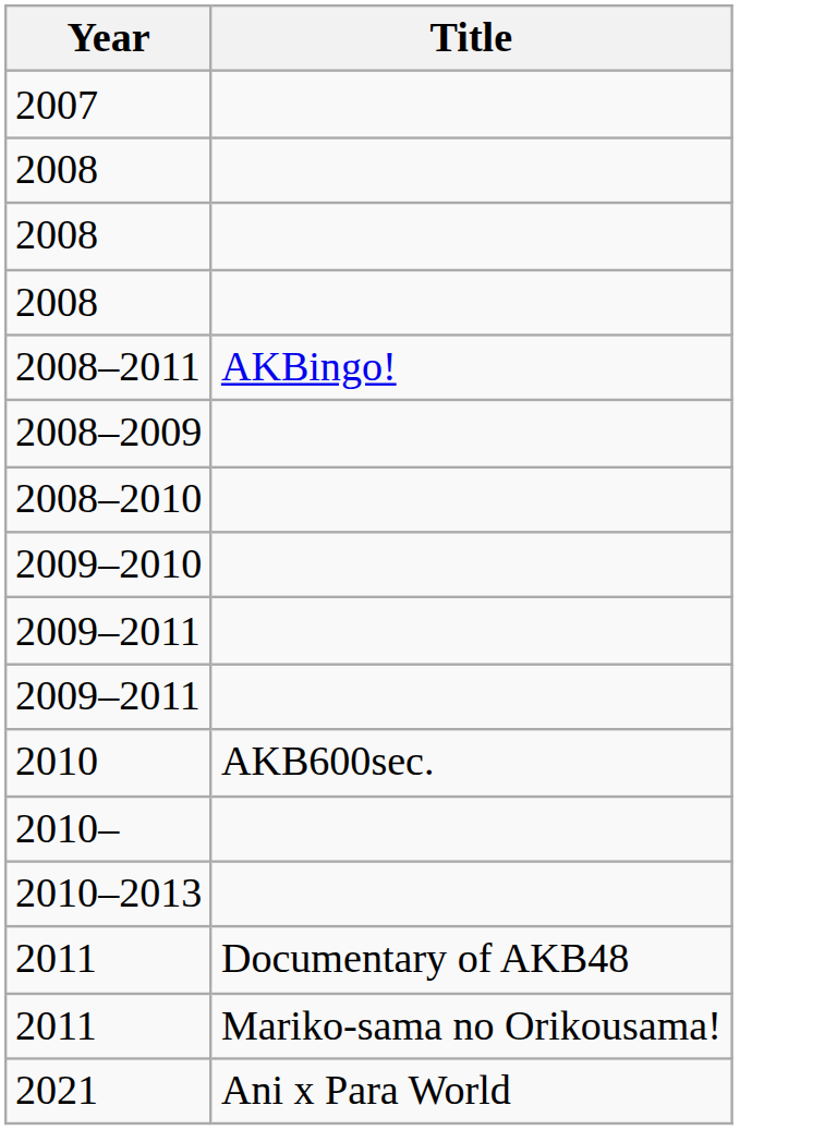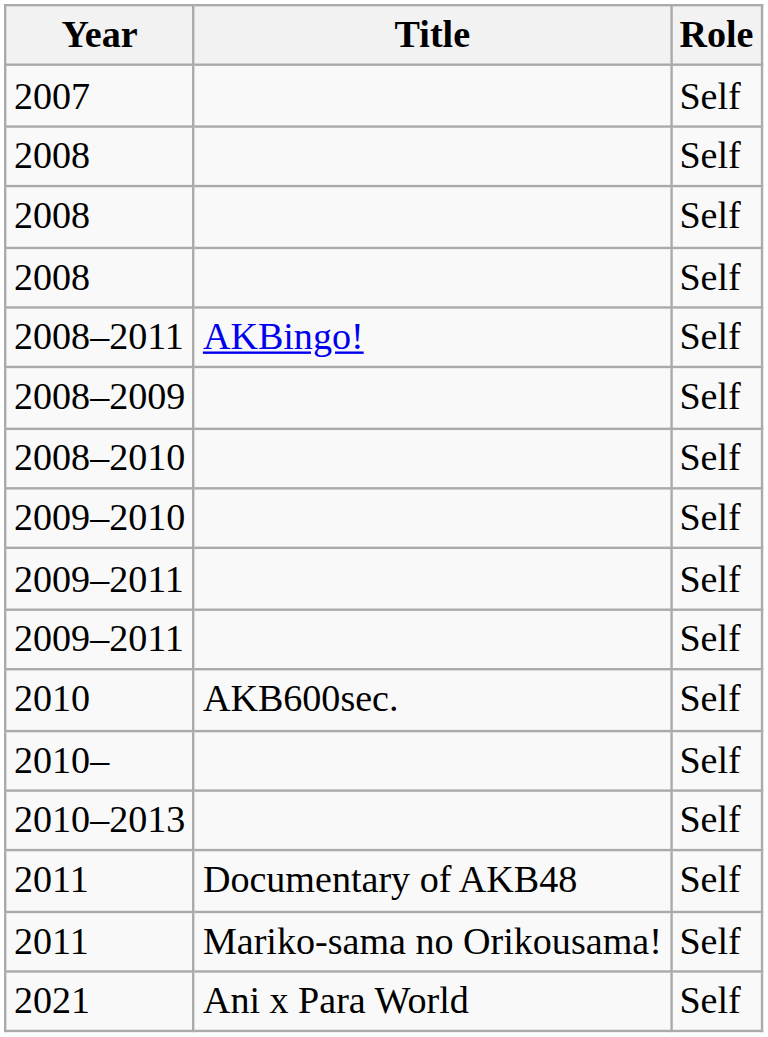 <table class="wikitable">
 <tr>
 <th>Year</th>
 <th>Title</th>
+<th>Role</th>
 </tr>
 <tr>
 <td>2007</td>
 <td></td>
+<td>Self</td>
 </tr>
 <tr>
 <td>2008</td>
 <td></td>
+<td>Self</td>
 </tr>
 <tr>
 <td>2008</td>
 <td></td>
+<td>Self</td>
 </tr>
 <tr>
 <td>2008</td>
 <td></td>
+<td>Self</td>
 </tr>
 <tr>
 <td>2008–2011</td>
 <td><a href='#'>AKBingo!</a></td>
+<td>Self</td>
 </tr>
 <tr>
 <td>2008–2009</td>
 <td></td>
+<td>Self</td>
 </tr>
 <tr>
 <td>2008–2010</td>
 <td></td>
+<td>Self</td>
 </tr>
 <tr>
 <td>2009–2010</td>
 <td></td>
+<td>Self</td>
 </tr>
 <tr>
 <td>2009–2011</td>
 <td></td>
+<td>Self</td>
 </tr>
 <tr>
 <td>2009–2011</td>
 <td></td>
+<td>Self</td>
 </tr>
 <tr>
 <td>2010</td>
 <td>AKB600sec.</td>
+<td>Self</td>
 </tr>
 <tr>
 <td>2010–</td>
 <td></td>
+<td>Self</td>
 </tr>
 <tr>
 <td>2010–2013</td>
 <td></td>
+<td>Self</td>
 </tr>
 <tr>
 <td>2011</td>
 <td>Documentary of AKB48</td>
+<td>Self</td>
 </tr>
 <tr>
 <td>2011</td>
 <td>Mariko-sama no Orikousama!</td>
+<td>Self</td>
 </tr>
 <tr>
 <td>2021</td>
 <td>Ani x Para World </td>
+<td>Self</td>
 </tr>
 </table>
